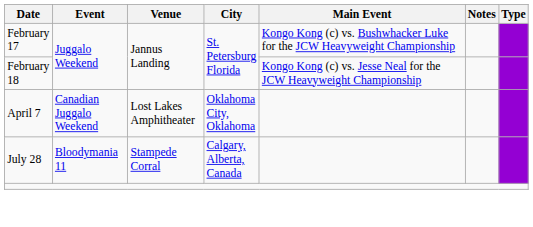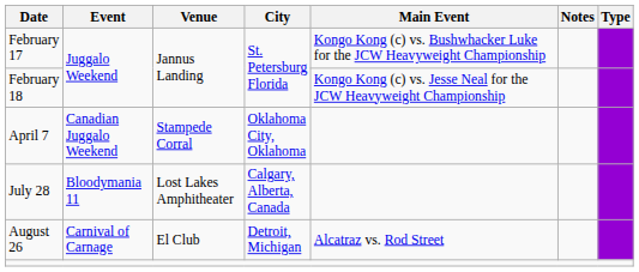 <table class="sortable wikitable succession-box" style="font-size:85%;">
 <tr>
 <th scope="col" style="width:5%;">Date</th>
 <th scope="col" style="width:15%;">Event</th>
 <th scope="col" style="width:15%;">Venue</th>
 <th scope="col" style="width:10%;">City</th>
 <th scope="col" style="width:50%;">Main Event</th>
 <th scope="col" style="width:10%;">Notes</th>
 <th scope="col" style="width:1%;">Type</th>
 </tr>
 <tr>
 <td>February 17</td>
 <td rowspan=2><a href='#'>Juggalo Weekend</a></td>
 <td rowspan=2>Jannus Landing</td>
 <td rowspan=2><a href='#'>St. Petersburg Florida</a></td>
 <td><a href='#'>Kongo Kong</a> (c) vs. <a href='#'>Bushwhacker Luke</a> for the <a href='#'>JCW Heavyweight Championship</a></td>
 <td></td>
 <td style="background: darkviolet"></td>
 </tr>
 <tr>
 <td>February 18</td>
 <td><a href='#'>Kongo Kong</a> (c) vs. <a href='#'>Jesse Neal</a> for the <a href='#'>JCW Heavyweight Championship</a></td>
 <td></td>
 <td style="background: darkviolet"></td>
 </tr>
 <tr>
 <td>April 7</td>
 <td><a href='#'>Canadian Juggalo Weekend</a></td>
-<td>Lost Lakes Amphitheater</td>
+<td><a href='#'>Stampede Corral</a></td>
 <td><a href='#'>Oklahoma City, Oklahoma</a></td>
 <td></td>
 <td></td>
 <td style="background: darkviolet"></td>
 </tr>
 <tr>
 <td>July 28</td>
 <td><a href='#'>Bloodymania 11</a></td>
-<td><a href='#'>Stampede Corral</a></td>
+<td>Lost Lakes Amphitheater</td>
 <td><a href='#'>Calgary, Alberta, Canada</a></td>
 <td></td>
+<td></td>
+<td style="background: darkviolet"></td>
+</tr>
+<tr>
+<td>August 26</td>
+<td><a href='#'>Carnival of Carnage</a></td>
+<td>El Club</td>
+<td><a href='#'>Detroit, Michigan</a></td>
+<td><a href='#'>Alcatraz</a> vs. <a href='#'>Rod Street</a></td>
 <td></td>
 <td style="background: darkviolet"></td>
 </tr>
 <tr>
 <td colspan="7"></td>
 </tr>
 </table>
